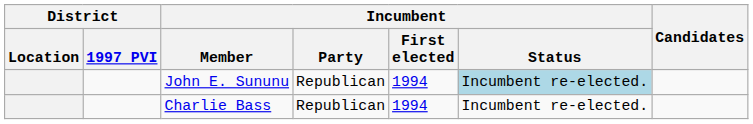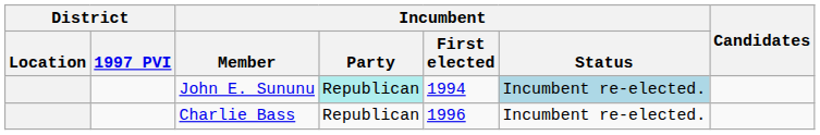 <table class="wikitable sortable">
 <tr>
 <th colspan=2>District</th>
 <th colspan=4>Incumbent</th>
 <th rowspan=2 class="unsortable">Candidates</th>
 </tr>
 <tr valign=bottom>
 <th>Location</th>
 <th><a href='#'>1997 PVI</a></th>
 <th>Member</th>
 <th>Party</th>
 <th>First<br>elected</th>
 <th>Status</th>
 </tr>
 <tr>
 <th></th>
 <td></td>
 <td><a href='#'>John E. Sununu</a></td>
-<td>Republican</td>
+<td style="background: paleturquoise;">Republican</td>
 <td><a href='#'>1994</a></td>
 <td style="background: lightblue;">Incumbent re-elected.</td>
 <td nowrap></td>
 </tr>
 <tr>
 <th></th>
 <td></td>
 <td><a href='#'>Charlie Bass</a></td>
 <td>Republican</td>
-<td><a href='#'>1994</a></td>
+<td><a href='#'>1996</a></td>
 <td>Incumbent re-elected.</td>
 <td nowrap></td>
 </tr>
 </table>
